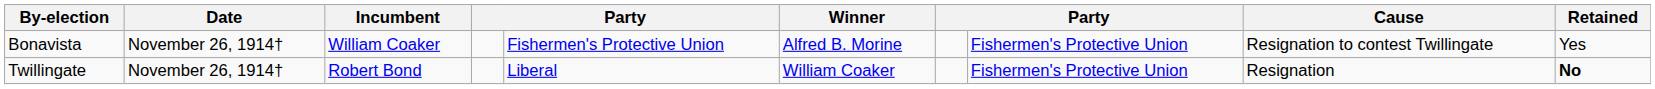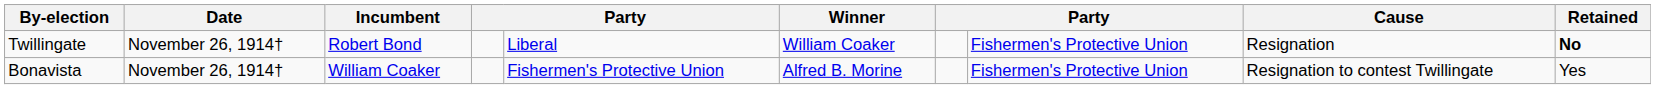 <table class=wikitable style="width:100%">
 <tr>
 <th>By-election</th>
 <th>Date</th>
 <th>Incumbent</th>
 <th colspan=2>Party</th>
 <th>Winner</th>
 <th colspan=2>Party</th>
 <th>Cause</th>
 <th>Retained</th>
+</tr>
+<tr>
+<td>Twillingate</td>
+<td>November 26, 1914†</td>
+<td><a href='#'>Robert Bond</a></td>
+<td>    </td>
+<td><a href='#'>Liberal</a></td>
+<td><a href='#'>William Coaker</a></td>
+<td>    </td>
+<td><a href='#'>Fishermen's Protective Union</a></td>
+<td>Resignation</td>
+<td><strong>No</strong></td>
 </tr>
 <tr>
 <td>Bonavista</td>
 <td>November 26, 1914†</td>
 <td><a href='#'>William Coaker</a></td>
 <td>    </td>
 <td><a href='#'>Fishermen's Protective Union</a></td>
 <td><a href='#'>Alfred B. Morine</a></td>
 <td>    </td>
 <td><a href='#'>Fishermen's Protective Union</a></td>
 <td>Resignation to contest Twillingate</td>
 <td>Yes</td>
 </tr>
-<tr>
-<td>Twillingate</td>
-<td>November 26, 1914†</td>
-<td><a href='#'>Robert Bond</a></td>
-<td>    </td>
-<td><a href='#'>Liberal</a></td>
-<td><a href='#'>William Coaker</a></td>
-<td>    </td>
-<td><a href='#'>Fishermen's Protective Union</a></td>
-<td>Resignation</td>
-<td><strong>No</strong></td>
-</tr>
 </table>
